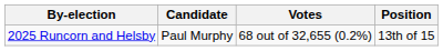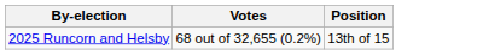 <table class="wikitable">
 <tr>
 <th>By-election</th>
-<th>Candidate</th>
 <th>Votes</th>
 <th>Position</th>
 </tr>
 <tr>
 <td><a href='#'>2025 Runcorn and Helsby</a></td>
-<td>Paul Murphy</td>
 <td>68 out of 32,655 (0.2%)</td>
 <td>13th of 15</td>
 </tr>
 </table>
